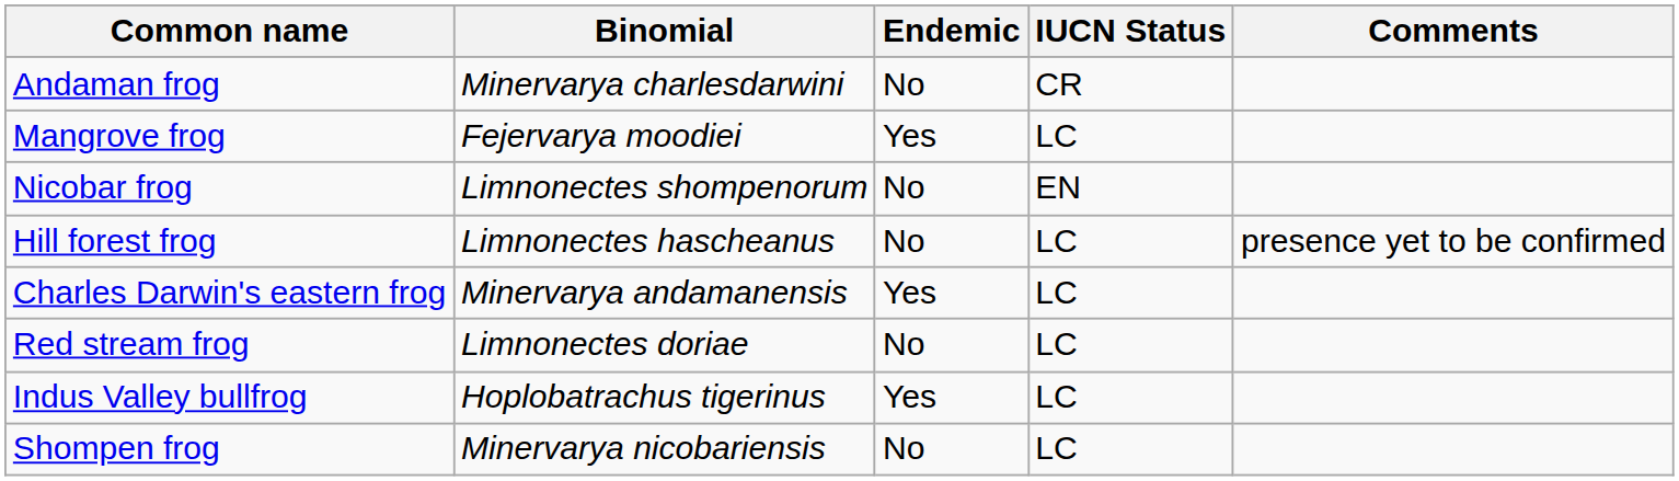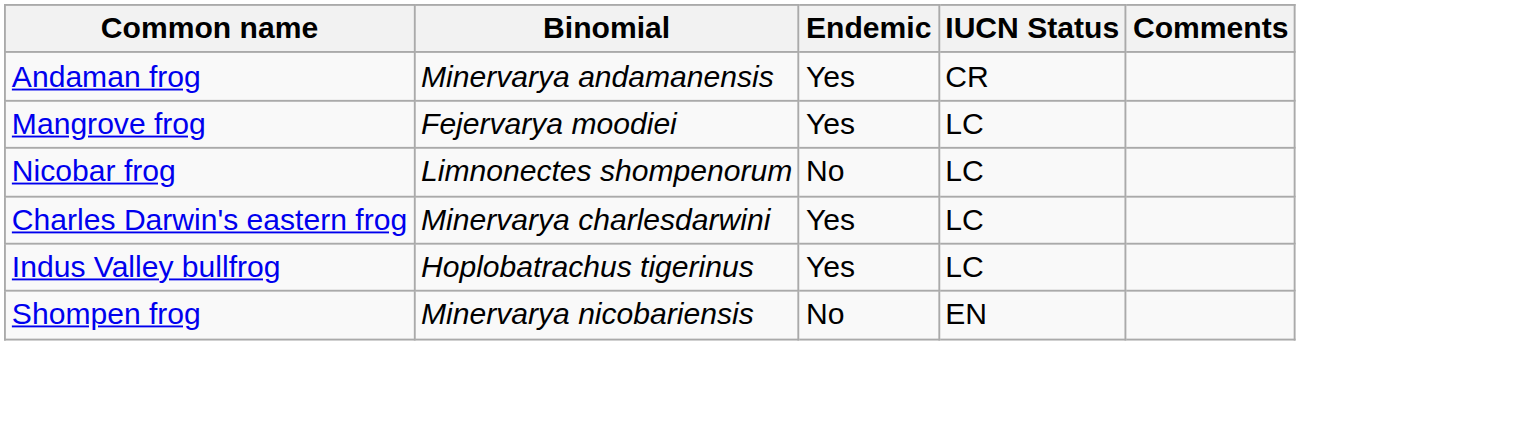 <table class="wikitable">
 <tr>
 <th>Common name</th>
 <th>Binomial</th>
 <th>Endemic</th>
 <th>IUCN Status</th>
 <th>Comments</th>
 </tr>
 <tr>
 <td><a href='#'>Andaman frog</a></td>
-<td><em>Minervarya charlesdarwini</em></td>
-<td>No</td>
+<td><em>Minervarya andamanensis</em></td>
+<td>Yes</td>
 <td>CR</td>
 <td></td>
 </tr>
 <tr>
 <td><a href='#'>Mangrove frog</a></td>
 <td><em>Fejervarya moodiei</em></td>
 <td>Yes</td>
 <td>LC</td>
 <td></td>
 </tr>
 <tr>
 <td><a href='#'>Nicobar frog</a></td>
 <td><em>Limnonectes shompenorum</em></td>
 <td>No</td>
-<td>EN</td>
-<td></td>
-</tr>
-<tr>
-<td><a href='#'>Hill forest frog</a></td>
-<td><em>Limnonectes hascheanus</em></td>
-<td>No</td>
-<td>LC</td>
-<td>presence yet to be confirmed</td>
-</tr>
-<tr>
-<td><a href='#'>Charles Darwin's eastern frog</a></td>
-<td><em>Minervarya andamanensis</em></td>
-<td>Yes</td>
 <td>LC</td>
 <td></td>
 </tr>
 <tr>
-<td><a href='#'>Red stream frog</a></td>
-<td><em>Limnonectes doriae</em></td>
-<td>No</td>
+<td><a href='#'>Charles Darwin's eastern frog</a></td>
+<td><em>Minervarya charlesdarwini</em></td>
+<td>Yes</td>
 <td>LC</td>
 <td></td>
 </tr>
 <tr>
 <td><a href='#'>Indus Valley bullfrog</a></td>
 <td><em>Hoplobatrachus tigerinus</em></td>
 <td>Yes</td>
 <td>LC</td>
 <td></td>
 </tr>
 <tr>
 <td><a href='#'>Shompen frog</a></td>
 <td><em>Minervarya nicobariensis</em></td>
 <td>No</td>
-<td>LC</td>
+<td>EN</td>
 <td></td>
 </tr>
 </table>
